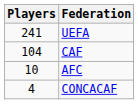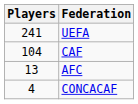 <table class="wikitable">
 <tr>
 <th>Players</th>
 <th>Federation</th>
 </tr>
 <tr>
 <td align="center">241</td>
 <td><a href='#'>UEFA</a></td>
 </tr>
 <tr>
 <td align="center">104</td>
 <td><a href='#'>CAF</a></td>
 </tr>
 <tr>
-<td align="center">10</td>
+<td align="center">13</td>
 <td><a href='#'>AFC</a></td>
 </tr>
 <tr>
 <td align="center">4</td>
 <td><a href='#'>CONCACAF</a></td>
 </tr>
 </table>
